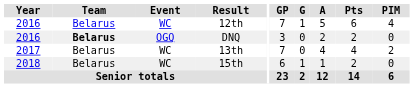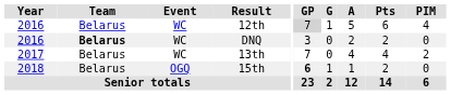 <table border="0" cellpadding="1" cellspacing="0" ID="Table3" style="text-align:center; width:40em">
 <tr ALIGN="center" bgcolor="#e0e0e0">
 <th>Year</th>
 <th>Team</th>
 <th>Event</th>
 <th>Result</th>
 <th rowspan="99" bgcolor="#ffffff"></th>
 <th>GP</th>
 <th>G</th>
 <th>A</th>
 <th>Pts</th>
 <th>PIM</th>
 </tr>
 <tr>
 <td><a href='#'>2016</a></td>
 <td><a href='#'>Belarus</a></td>
 <td><a href='#'>WC</a></td>
 <td>12th</td>
-<td>7</td>
+<td style="background: lightgrey;">7</td>
 <td>1</td>
 <td>5</td>
 <td>6</td>
 <td>4</td>
 </tr>
 <tr bgcolor="#f0f0f0">
 <td><a href='#'>2016</a></td>
 <td><strong>Belarus</strong></td>
-<td><a href='#'>OGQ</a></td>
+<td>WC</td>
 <td>DNQ</td>
 <td>3</td>
 <td>0</td>
 <td>2</td>
 <td>2</td>
 <td>0</td>
 </tr>
 <tr>
 <td><a href='#'>2017</a></td>
 <td>Belarus</td>
 <td>WC</td>
 <td>13th</td>
 <td>7</td>
 <td>0</td>
 <td>4</td>
 <td>4</td>
 <td>2</td>
 </tr>
 <tr bgcolor="#f0f0f0">
 <td><a href='#'>2018</a></td>
 <td>Belarus</td>
-<td>WC</td>
+<td><a href='#'>OGQ</a></td>
 <td>15th</td>
-<td>6</td>
+<td><strong>6</strong></td>
 <td>1</td>
 <td>1</td>
 <td>2</td>
 <td>0</td>
 </tr>
 <tr bgcolor="#e0e0e0">
 <th colspan="4">Senior totals</th>
 <th>23</th>
 <th>2</th>
 <th>12</th>
 <th>14</th>
 <th>6</th>
 </tr>
 </table>
